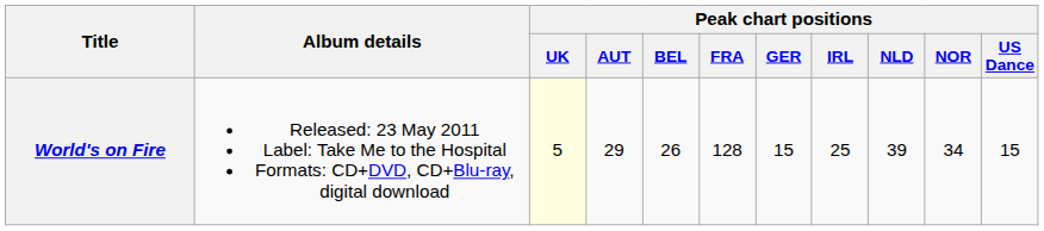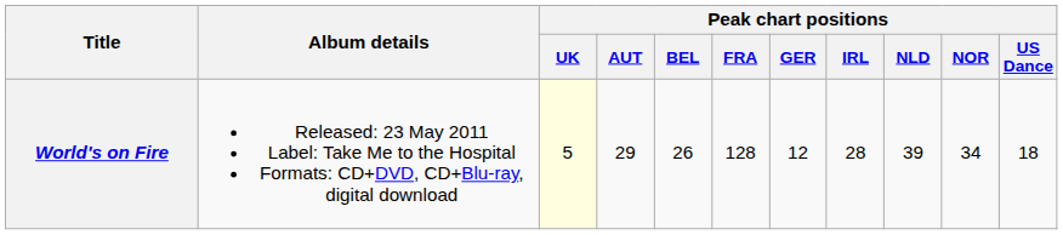 <table class="wikitable plainrowheaders" style="text-align:center;">
 <tr>
 <th scope="col" rowspan="2" style="width:10em;">Title</th>
 <th scope="col" rowspan="2" style="width:18em;">Album details</th>
 <th scope="col" colspan="9">Peak chart positions</th>
 </tr>
 <tr>
 <th scope="col" style="width:3em;font-size:90%;"><a href='#'>UK</a><br></th>
 <th scope="col" style="width:3em;font-size:90%;"><a href='#'>AUT</a><br></th>
 <th scope="col" style="width:3em;font-size:90%;"><a href='#'>BEL</a><br></th>
 <th scope="col" style="width:3em;font-size:90%;"><a href='#'>FRA</a><br></th>
 <th scope="col" style="width:3em;font-size:90%;"><a href='#'>GER</a><br></th>
 <th scope="col" style="width:3em;font-size:90%;"><a href='#'>IRL</a><br></th>
 <th scope="col" style="width:3em;font-size:90%;"><a href='#'>NLD</a><br></th>
 <th scope="col" style="width:3em;font-size:90%;"><a href='#'>NOR</a><br></th>
 <th scope="col" style="width:3em;font-size:90%;"><a href='#'>US<br>Dance</a><br></th>
 </tr>
 <tr>
 <th scope="row"><em><a href='#'>World's on Fire</a></em></th>
 <td><br><ul><li>Released: 23 May 2011</li><li>Label: Take Me to the Hospital</li><li>Formats: CD+<a href='#'>DVD</a>, CD+<a href='#'>Blu-ray</a>, digital download</li></ul></td>
 <td style="background: lightyellow;">5</td>
 <td>29</td>
 <td>26</td>
 <td>128</td>
-<td>15</td>
-<td>25</td>
+<td>12</td>
+<td>28</td>
 <td>39</td>
 <td>34</td>
-<td>15</td>
+<td>18</td>
 </tr>
 </table>
